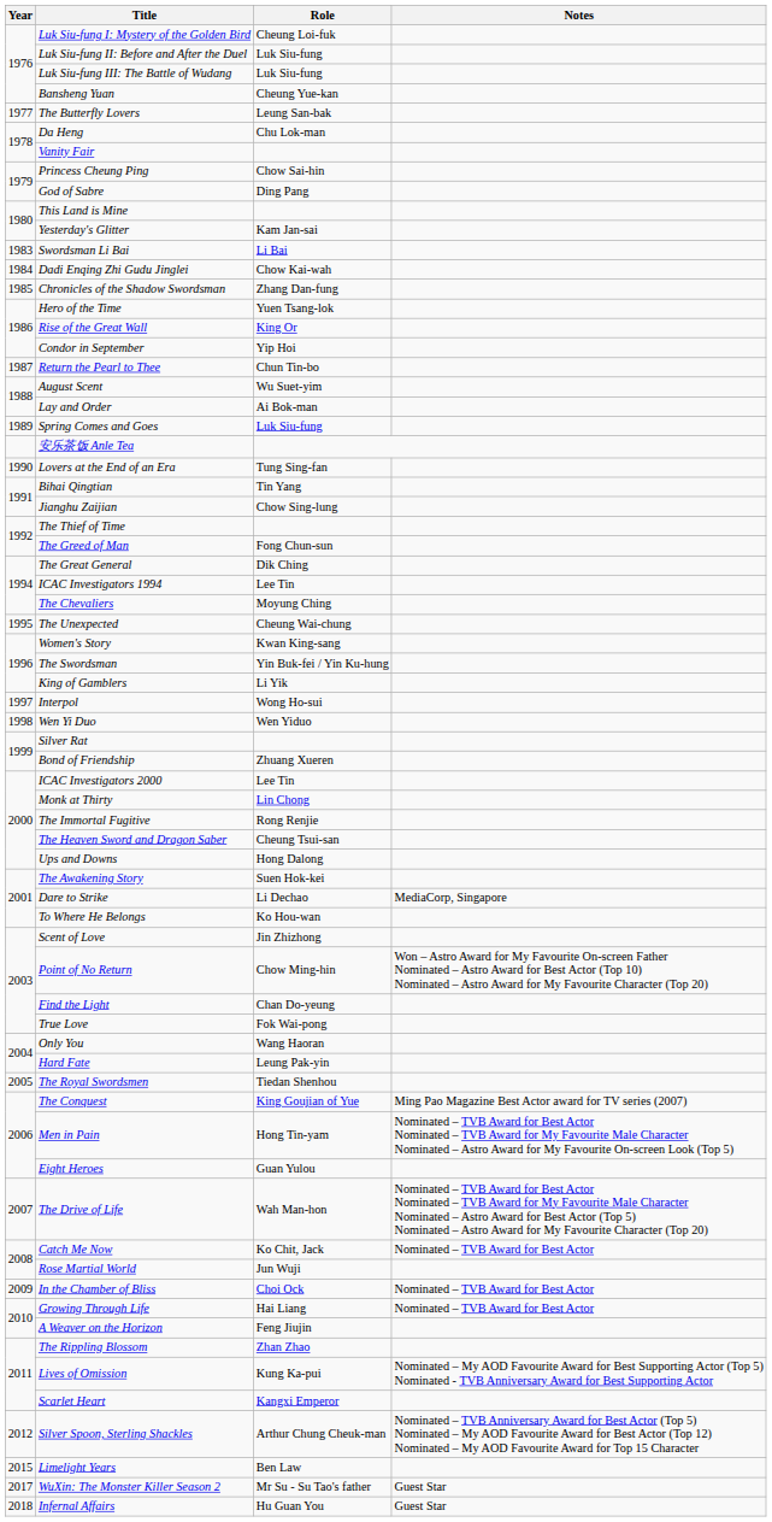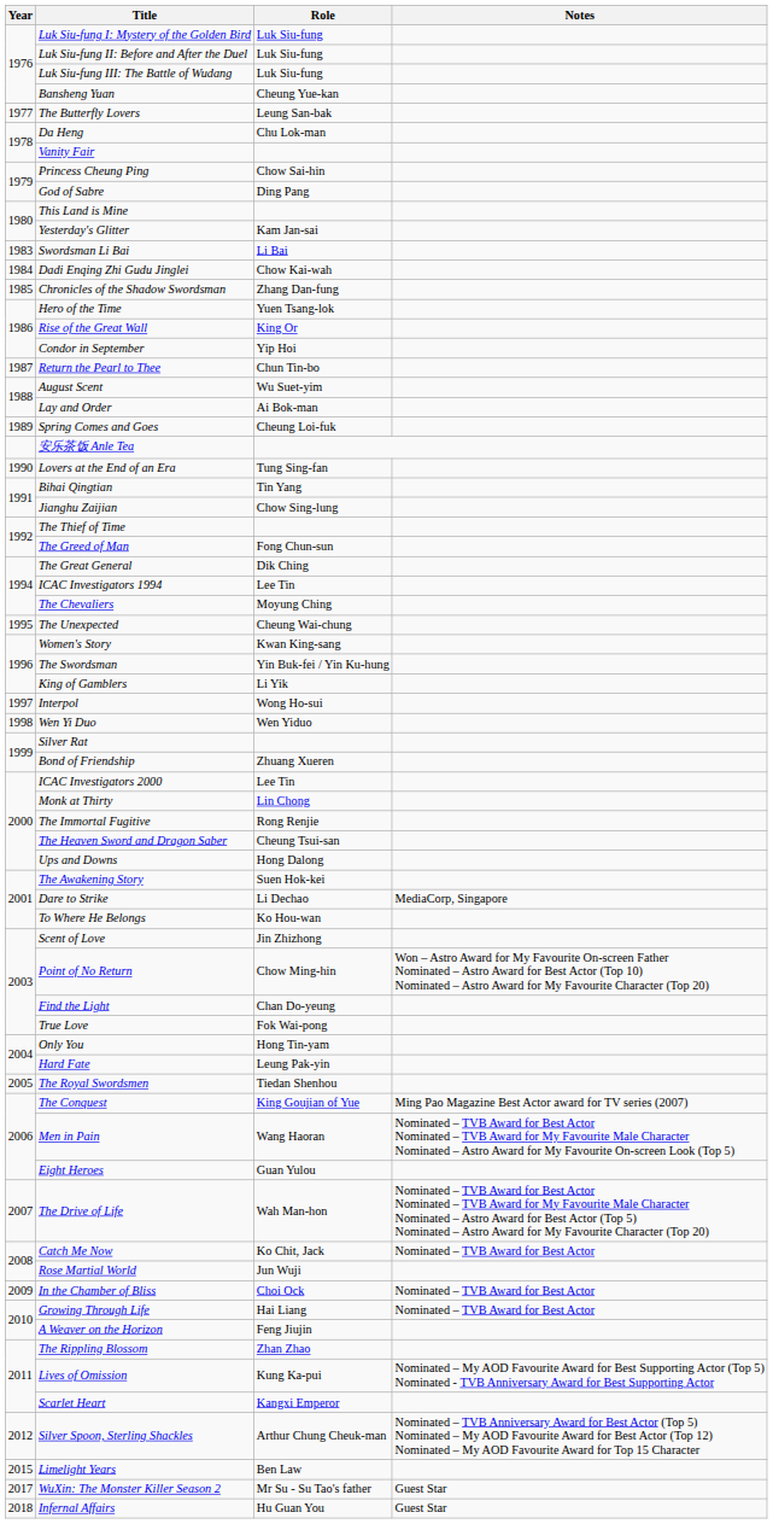 <table class="wikitable">
 <tr>
 <th>Year</th>
 <th>Title</th>
 <th>Role</th>
 <th>Notes</th>
 </tr>
 <tr>
 <td rowspan=4>1976</td>
 <td><em><a href='#'>Luk Siu-fung I: Mystery of the Golden Bird</a></em></td>
-<td>Cheung Loi-fuk</td>
+<td><a href='#'>Luk Siu-fung</a></td>
 <td></td>
 </tr>
 <tr>
 <td><em>Luk Siu-fung II: Before and After the Duel</em></td>
 <td>Luk Siu-fung</td>
 <td></td>
 </tr>
 <tr>
 <td><em>Luk Siu-fung III: The Battle of Wudang</em></td>
 <td>Luk Siu-fung</td>
 <td></td>
 </tr>
 <tr>
 <td><em>Bansheng Yuan</em></td>
 <td>Cheung Yue-kan</td>
 <td></td>
 </tr>
 <tr>
 <td>1977</td>
 <td><em>The Butterfly Lovers</em></td>
 <td>Leung San-bak</td>
 <td></td>
 </tr>
 <tr>
 <td rowspan=2>1978</td>
 <td><em>Da Heng</em></td>
 <td>Chu Lok-man</td>
 <td></td>
 </tr>
 <tr>
 <td><em><a href='#'>Vanity Fair</a></em></td>
 <td></td>
 <td></td>
 </tr>
 <tr>
 <td rowspan=2>1979</td>
 <td><em>Princess Cheung Ping</em></td>
 <td>Chow Sai-hin</td>
 <td></td>
 </tr>
 <tr>
 <td><em>God of Sabre</em></td>
 <td>Ding Pang</td>
 <td></td>
 </tr>
 <tr>
 <td rowspan=2>1980</td>
 <td><em>This Land is Mine</em></td>
 <td></td>
 <td></td>
 </tr>
 <tr>
 <td><em>Yesterday's Glitter</em></td>
 <td>Kam Jan-sai</td>
 <td></td>
 </tr>
 <tr>
 <td>1983</td>
 <td><em>Swordsman Li Bai</em></td>
 <td><a href='#'>Li Bai</a></td>
 <td></td>
 </tr>
 <tr>
 <td>1984</td>
 <td><em>Dadi Enqing Zhi Gudu Jinglei</em></td>
 <td>Chow Kai-wah</td>
 <td></td>
 </tr>
 <tr>
 <td>1985</td>
 <td><em>Chronicles of the Shadow Swordsman</em></td>
 <td>Zhang Dan-fung</td>
 <td></td>
 </tr>
 <tr>
 <td rowspan=3>1986</td>
 <td><em>Hero of the Time</em></td>
 <td>Yuen Tsang-lok</td>
 <td></td>
 </tr>
 <tr>
 <td><em><a href='#'>Rise of the Great Wall</a></em></td>
 <td><a href='#'>King Or</a></td>
 <td></td>
 </tr>
 <tr>
 <td><em>Condor in September</em></td>
 <td>Yip Hoi</td>
 <td></td>
 </tr>
 <tr>
 <td>1987</td>
 <td><em><a href='#'>Return the Pearl to Thee</a></em></td>
 <td>Chun Tin-bo</td>
 <td></td>
 </tr>
 <tr>
 <td rowspan=2>1988</td>
 <td><em>August Scent</em></td>
 <td>Wu Suet-yim</td>
 <td></td>
 </tr>
 <tr>
 <td><em>Lay and Order</em></td>
 <td>Ai Bok-man</td>
 <td></td>
 </tr>
 <tr>
 <td>1989</td>
 <td><em>Spring Comes and Goes</em></td>
-<td><a href='#'>Luk Siu-fung</a></td>
+<td>Cheung Loi-fuk</td>
 <td></td>
 </tr>
 <tr>
 <td></td>
 <td><em><a href='#'>安乐茶饭 Anle Tea</a></em></td>
 </tr>
 <tr>
 <td>1990</td>
 <td><em>Lovers at the End of an Era</em></td>
 <td>Tung Sing-fan</td>
 <td></td>
 </tr>
 <tr>
 <td rowspan=2>1991</td>
 <td><em>Bihai Qingtian</em></td>
 <td>Tin Yang</td>
 <td></td>
 </tr>
 <tr>
 <td><em>Jianghu Zaijian</em></td>
 <td>Chow Sing-lung</td>
 <td></td>
 </tr>
 <tr>
 <td rowspan=2>1992</td>
 <td><em>The Thief of Time</em></td>
 <td></td>
 <td></td>
 </tr>
 <tr>
 <td><em><a href='#'>The Greed of Man</a></em></td>
 <td>Fong Chun-sun</td>
 <td></td>
 </tr>
 <tr>
 <td rowspan=3>1994</td>
 <td><em>The Great General</em></td>
 <td>Dik Ching</td>
 <td></td>
 </tr>
 <tr>
 <td><em>ICAC Investigators 1994</em></td>
 <td>Lee Tin</td>
 <td></td>
 </tr>
 <tr>
 <td><em><a href='#'>The Chevaliers</a></em></td>
 <td>Moyung Ching</td>
 <td></td>
 </tr>
 <tr>
 <td>1995</td>
 <td><em>The Unexpected</em></td>
 <td>Cheung Wai-chung</td>
 <td></td>
 </tr>
 <tr>
 <td rowspan=3>1996</td>
 <td><em>Women's Story</em></td>
 <td>Kwan King-sang</td>
 <td></td>
 </tr>
 <tr>
 <td><em>The Swordsman</em></td>
 <td>Yin Buk-fei / Yin Ku-hung</td>
 <td></td>
 </tr>
 <tr>
 <td><em>King of Gamblers</em></td>
 <td>Li Yik</td>
 <td></td>
 </tr>
 <tr>
 <td>1997</td>
 <td><em>Interpol</em></td>
 <td>Wong Ho-sui</td>
 <td></td>
 </tr>
 <tr>
 <td>1998</td>
 <td><em>Wen Yi Duo</em></td>
 <td>Wen Yiduo</td>
 <td></td>
 </tr>
 <tr>
 <td rowspan=2>1999</td>
 <td><em>Silver Rat</em></td>
 <td></td>
 <td></td>
 </tr>
 <tr>
 <td><em>Bond of Friendship</em></td>
 <td>Zhuang Xueren</td>
 <td></td>
 </tr>
 <tr>
 <td rowspan=5>2000</td>
 <td><em>ICAC Investigators 2000</em></td>
 <td>Lee Tin</td>
 <td></td>
 </tr>
 <tr>
 <td><em>Monk at Thirty</em></td>
 <td><a href='#'>Lin Chong</a></td>
 <td></td>
 </tr>
 <tr>
 <td><em>The Immortal Fugitive</em></td>
 <td>Rong Renjie</td>
 <td></td>
 </tr>
 <tr>
 <td><em><a href='#'>The Heaven Sword and Dragon Saber</a></em></td>
 <td>Cheung Tsui-san</td>
 <td></td>
 </tr>
 <tr>
 <td><em>Ups and Downs</em></td>
 <td>Hong Dalong</td>
 <td></td>
 </tr>
 <tr>
 <td rowspan=3>2001</td>
 <td><em><a href='#'>The Awakening Story</a></em></td>
 <td>Suen Hok-kei</td>
 <td></td>
 </tr>
 <tr>
 <td><em>Dare to Strike</em></td>
 <td>Li Dechao</td>
 <td>MediaCorp, Singapore</td>
 </tr>
 <tr>
 <td><em>To Where He Belongs</em></td>
 <td>Ko Hou-wan</td>
 <td></td>
 </tr>
 <tr>
 <td rowspan=4>2003</td>
 <td><em>Scent of Love</em></td>
 <td>Jin Zhizhong</td>
 <td></td>
 </tr>
 <tr>
 <td><em><a href='#'>Point of No Return</a></em></td>
 <td>Chow Ming-hin</td>
 <td>Won – Astro Award for My Favourite On-screen Father<br>Nominated – Astro Award for Best Actor (Top 10)<br>Nominated – Astro Award for My Favourite Character (Top 20)</td>
 </tr>
 <tr>
 <td><em><a href='#'>Find the Light</a></em></td>
 <td>Chan Do-yeung</td>
 <td></td>
 </tr>
 <tr>
 <td><em>True Love</em></td>
 <td>Fok Wai-pong</td>
 <td></td>
 </tr>
 <tr>
 <td rowspan=2>2004</td>
 <td><em>Only You</em></td>
-<td>Wang Haoran</td>
+<td>Hong Tin-yam</td>
 <td></td>
 </tr>
 <tr>
 <td><em><a href='#'>Hard Fate</a></em></td>
 <td>Leung Pak-yin</td>
 <td></td>
 </tr>
 <tr>
 <td>2005</td>
 <td><em><a href='#'>The Royal Swordsmen</a></em></td>
 <td>Tiedan Shenhou</td>
 <td></td>
 </tr>
 <tr>
 <td rowspan=3>2006</td>
 <td><em><a href='#'>The Conquest</a></em></td>
 <td><a href='#'>King Goujian of Yue</a></td>
 <td>Ming Pao Magazine Best Actor award for TV series (2007)</td>
 </tr>
 <tr>
 <td><em><a href='#'>Men in Pain</a></em></td>
-<td>Hong Tin-yam</td>
+<td>Wang Haoran</td>
 <td>Nominated – <a href='#'>TVB Award for Best Actor</a><br>Nominated – <a href='#'>TVB Award for My Favourite Male Character</a><br>Nominated – Astro Award for My Favourite On-screen Look (Top 5)</td>
 </tr>
 <tr>
 <td><em><a href='#'>Eight Heroes</a></em></td>
 <td>Guan Yulou</td>
 <td></td>
 </tr>
 <tr>
 <td>2007</td>
 <td><em><a href='#'>The Drive of Life</a></em></td>
 <td>Wah Man-hon</td>
 <td>Nominated – <a href='#'>TVB Award for Best Actor</a><br>Nominated – <a href='#'>TVB Award for My Favourite Male Character</a><br>Nominated – Astro Award for Best Actor (Top 5)<br>Nominated – Astro Award for My Favourite Character (Top 20)</td>
 </tr>
 <tr>
 <td rowspan=2>2008</td>
 <td><em><a href='#'>Catch Me Now</a></em></td>
 <td>Ko Chit, Jack</td>
 <td>Nominated – <a href='#'>TVB Award for Best Actor</a></td>
 </tr>
 <tr>
 <td><em><a href='#'>Rose Martial World</a></em></td>
 <td>Jun Wuji</td>
 <td></td>
 </tr>
 <tr>
 <td>2009</td>
 <td><em><a href='#'>In the Chamber of Bliss</a></em></td>
 <td><a href='#'>Choi Ock</a></td>
 <td>Nominated – <a href='#'>TVB Award for Best Actor</a></td>
 </tr>
 <tr>
 <td rowspan=2>2010</td>
 <td><em><a href='#'>Growing Through Life</a></em></td>
 <td>Hai Liang</td>
 <td>Nominated – <a href='#'>TVB Award for Best Actor</a></td>
 </tr>
 <tr>
 <td><em><a href='#'>A Weaver on the Horizon</a></em></td>
 <td>Feng Jiujin</td>
 <td></td>
 </tr>
 <tr>
 <td rowspan=3>2011</td>
 <td><em><a href='#'>The Rippling Blossom</a></em></td>
 <td><a href='#'>Zhan Zhao</a></td>
 <td></td>
 </tr>
 <tr>
 <td><em><a href='#'>Lives of Omission</a></em></td>
 <td>Kung Ka-pui</td>
 <td>Nominated – My AOD Favourite Award for Best Supporting Actor (Top 5)<br>Nominated - <a href='#'>TVB Anniversary Award for Best Supporting Actor</a></td>
 </tr>
 <tr>
 <td><em><a href='#'>Scarlet Heart</a></em></td>
 <td><a href='#'>Kangxi Emperor</a></td>
 <td></td>
 </tr>
 <tr>
 <td>2012</td>
 <td><em><a href='#'>Silver Spoon, Sterling Shackles</a></em></td>
 <td>Arthur Chung Cheuk-man</td>
 <td>Nominated – <a href='#'>TVB Anniversary Award for Best Actor</a> (Top 5)<br>Nominated – My AOD Favourite Award for Best Actor (Top 12)<br>Nominated – My AOD Favourite Award for Top 15 Character</td>
 </tr>
 <tr>
 <td>2015</td>
 <td><em><a href='#'>Limelight Years</a></em></td>
 <td>Ben Law</td>
 <td></td>
 </tr>
 <tr>
 <td>2017</td>
 <td><em><a href='#'>WuXin: The Monster Killer Season 2</a></em></td>
 <td>Mr Su - Su Tao's father</td>
 <td>Guest Star</td>
 </tr>
 <tr>
 <td>2018</td>
 <td><em><a href='#'>Infernal Affairs</a></em></td>
 <td>Hu Guan You</td>
 <td>Guest Star</td>
 </tr>
 </table>
